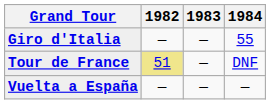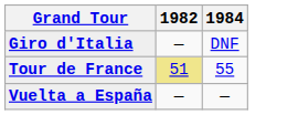 <table class="wikitable">
 <tr>
 <th scope="col"><a href='#'>Grand Tour</a></th>
 <th scope="col">1982</th>
-<th scope="col">1983</th>
 <th scope="col">1984</th>
 </tr>
 <tr style="text-align:center;">
 <td style="text-align:left; background:#efefef;"> <strong><a href='#'>Giro d'Italia</a></strong></td>
 <td>—</td>
-<td>—</td>
-<td><a href='#'>55</a></td>
+<td><a href='#'>DNF</a></td>
 </tr>
 <tr style="text-align:center;">
 <td style="text-align:left; background:#efefef;"> <strong><a href='#'>Tour de France</a></strong></td>
 <td style="background: khaki;"><a href='#'>51</a></td>
-<td>—</td>
-<td><a href='#'>DNF</a></td>
+<td><a href='#'>55</a></td>
 </tr>
 <tr style="text-align:center;">
 <td style="text-align:left; background:#efefef;"> <strong><a href='#'>Vuelta a España</a></strong></td>
 <td>—</td>
 <td>—</td>
-<td>—</td>
 </tr>
 </table>
